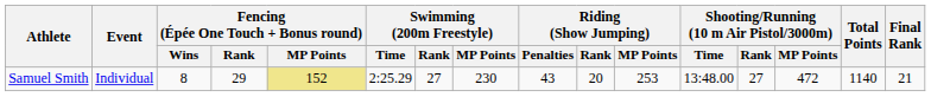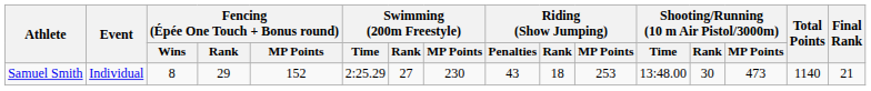 <table class="wikitable" border="1" style="font-size:90%">
 <tr>
 <th rowspan=2>Athlete</th>
 <th rowspan=2>Event</th>
 <th colspan=3>Fencing<br><span> (Épée One Touch + Bonus round)</span></th>
 <th colspan=3>Swimming<br><span> (200m Freestyle)</span></th>
 <th colspan=3>Riding<br><span> (Show Jumping)</span></th>
 <th colspan=3>Shooting/Running<br><span>(10 m Air Pistol/3000m)</span></th>
 <th rowspan=2>Total<br>Points</th>
 <th rowspan=2>Final<br>Rank</th>
 </tr>
 <tr style="font-size:95%">
 <th>Wins</th>
 <th>Rank</th>
 <th>MP Points</th>
 <th>Time</th>
 <th>Rank</th>
 <th>MP Points</th>
 <th>Penalties</th>
 <th>Rank</th>
 <th>MP Points</th>
 <th>Time</th>
 <th>Rank</th>
 <th>MP Points</th>
 </tr>
 <tr align=center>
 <td align=left><a href='#'>Samuel Smith</a></td>
 <td align=left><a href='#'>Individual</a></td>
 <td>8</td>
 <td>29</td>
-<td style="background: khaki;">152</td>
+<td>152</td>
 <td>2:25.29</td>
 <td>27</td>
 <td>230</td>
 <td>43</td>
-<td>20</td>
+<td>18</td>
 <td>253</td>
 <td>13:48.00</td>
-<td>27</td>
-<td>472</td>
+<td>30</td>
+<td>473</td>
 <td>1140</td>
 <td>21</td>
 </tr>
 </table>
